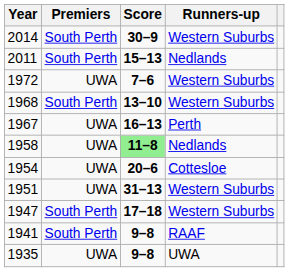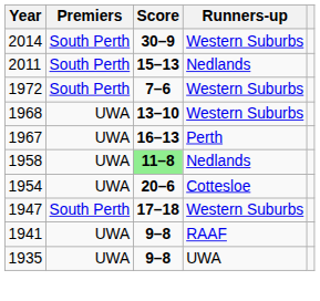 <table class="wikitable">
 <tr>
 <th>Year</th>
 <th>Premiers</th>
 <th>Score</th>
 <th>Runners-up</th>
 <th></th>
 </tr>
 <tr>
 <td>2014</td>
 <td align=right><a href='#'>South Perth</a> </td>
 <td align=center><strong>30–9</strong></td>
 <td> <a href='#'>Western Suburbs</a></td>
 <td align=center></td>
 </tr>
 <tr>
 <td>2011</td>
 <td align=right><a href='#'>South Perth</a> </td>
 <td align=center><strong>15–13</strong></td>
 <td> <a href='#'>Nedlands</a></td>
 <td align=center></td>
 </tr>
 <tr>
 <td>1972</td>
-<td align=right>UWA </td>
+<td align=right><a href='#'>South Perth</a> </td>
 <td align=center><strong>7–6</strong></td>
 <td> <a href='#'>Western Suburbs</a></td>
 <td align=center></td>
 </tr>
 <tr>
 <td>1968</td>
-<td align=right><a href='#'>South Perth</a> </td>
+<td align=right>UWA </td>
 <td align=center><strong>13–10</strong></td>
 <td> <a href='#'>Western Suburbs</a></td>
 <td align=center></td>
 </tr>
 <tr>
 <td>1967</td>
 <td align=right>UWA </td>
 <td align=center><strong>16–13</strong></td>
 <td> <a href='#'>Perth</a></td>
 <td align=center></td>
 </tr>
 <tr>
 <td>1958</td>
 <td align=right>UWA </td>
 <td align=center style="background: lightgreen;"><strong>11–8</strong></td>
 <td> <a href='#'>Nedlands</a></td>
 <td align=center></td>
 </tr>
 <tr>
 <td>1954</td>
 <td align=right>UWA </td>
 <td align=center><strong>20–6</strong></td>
 <td> <a href='#'>Cottesloe</a></td>
 <td align=center></td>
 </tr>
 <tr>
-<td>1951</td>
-<td align=right>UWA </td>
-<td align=center><strong>31–13</strong></td>
-<td> <a href='#'>Western Suburbs</a></td>
-<td align=center></td>
-</tr>
-<tr>
 <td>1947</td>
 <td align=right><a href='#'>South Perth</a> </td>
 <td align=center><strong>17–18</strong></td>
 <td> <a href='#'>Western Suburbs</a></td>
 <td align=center></td>
 </tr>
 <tr>
 <td>1941</td>
-<td align=right><a href='#'>South Perth</a> </td>
+<td align=right>UWA </td>
 <td align=center><strong>9–8</strong></td>
 <td> <a href='#'>RAAF</a></td>
 <td align=center></td>
 </tr>
 <tr>
 <td>1935</td>
 <td align=right>UWA </td>
 <td align=center><strong>9–8</strong></td>
 <td> UWA</td>
 <td align=center></td>
 </tr>
 </table>
